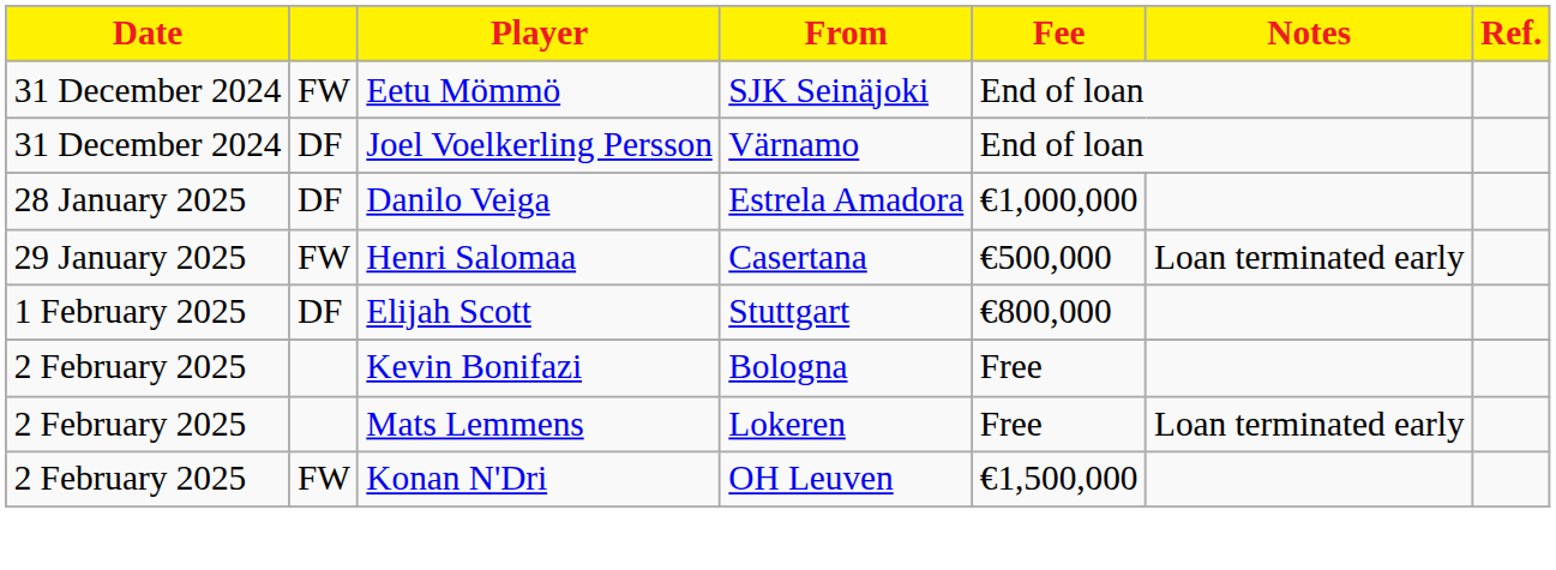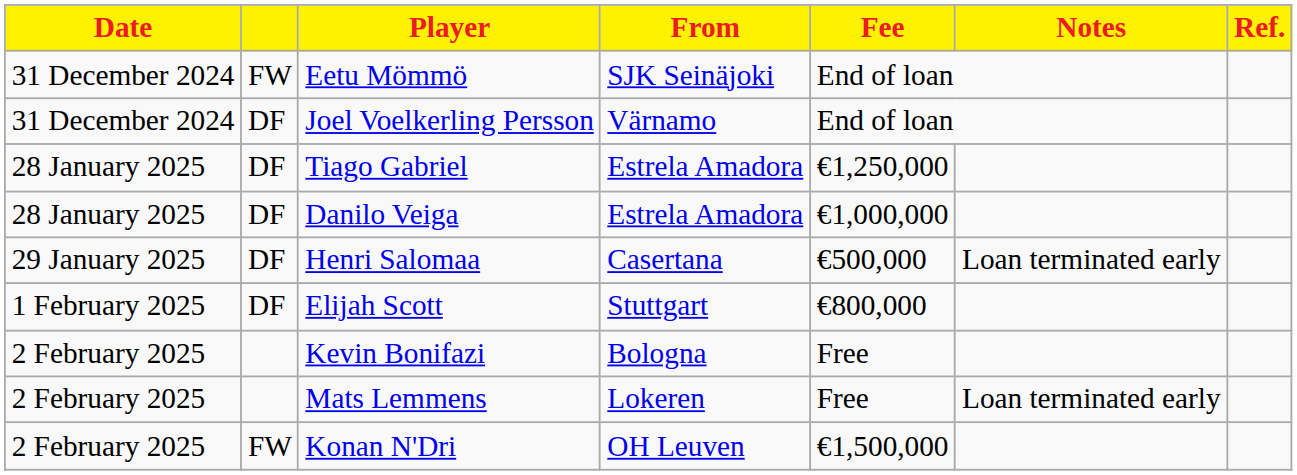 <table class="wikitable">
 <tr>
 <th style="background:#fff200; color:#ed1b23; text-align:center;">Date</th>
 <th style="background:#fff200; color:#ed1b23; text-align:center;"></th>
 <th style="background:#fff200; color:#ed1b23; text-align:center;">Player</th>
 <th style="background:#fff200; color:#ed1b23; text-align:center;">From</th>
 <th style="background:#fff200; color:#ed1b23; text-align:center;">Fee</th>
 <th style="background:#fff200; color:#ed1b23; text-align:center;">Notes</th>
 <th style="background:#fff200; color:#ed1b23; text-align:center;">Ref.</th>
 </tr>
 <tr>
 <td>31 December 2024</td>
 <td>FW</td>
 <td> <a href='#'>Eetu Mömmö</a></td>
 <td> <a href='#'>SJK Seinäjoki</a></td>
 <td colspan="2">End of loan</td>
 <td></td>
 </tr>
 <tr>
 <td>31 December 2024</td>
 <td>DF</td>
 <td> <a href='#'>Joel Voelkerling Persson</a></td>
 <td> <a href='#'>Värnamo</a></td>
 <td colspan="2">End of loan</td>
 <td></td>
 </tr>
 <tr>
 <td>28 January 2025</td>
 <td>DF</td>
+<td> <a href='#'>Tiago Gabriel</a></td>
+<td> <a href='#'>Estrela Amadora</a></td>
+<td>€1,250,000</td>
+<td></td>
+<td></td>
+</tr>
+<tr>
+<td>28 January 2025</td>
+<td>DF</td>
 <td> <a href='#'>Danilo Veiga</a></td>
 <td> <a href='#'>Estrela Amadora</a></td>
 <td>€1,000,000</td>
 <td></td>
 <td></td>
 </tr>
 <tr>
 <td>29 January 2025</td>
-<td>FW</td>
+<td>DF</td>
 <td> <a href='#'>Henri Salomaa</a></td>
 <td> <a href='#'>Casertana</a></td>
 <td>€500,000</td>
 <td>Loan terminated early</td>
 <td></td>
 </tr>
 <tr>
 <td>1 February 2025</td>
 <td>DF</td>
 <td> <a href='#'>Elijah Scott</a></td>
 <td> <a href='#'>Stuttgart</a></td>
 <td>€800,000</td>
 <td></td>
 <td></td>
 </tr>
 <tr>
 <td>2 February 2025</td>
 <td></td>
 <td> <a href='#'>Kevin Bonifazi</a></td>
 <td> <a href='#'>Bologna</a></td>
 <td>Free</td>
 <td></td>
 <td></td>
 </tr>
 <tr>
 <td>2 February 2025</td>
 <td></td>
 <td> <a href='#'>Mats Lemmens</a></td>
 <td> <a href='#'>Lokeren</a></td>
 <td>Free</td>
 <td>Loan terminated early</td>
 <td></td>
 </tr>
 <tr>
 <td>2 February 2025</td>
 <td>FW</td>
 <td> <a href='#'>Konan N'Dri</a></td>
 <td> <a href='#'>OH Leuven</a></td>
 <td>€1,500,000</td>
 <td></td>
 <td></td>
 </tr>
 </table>
